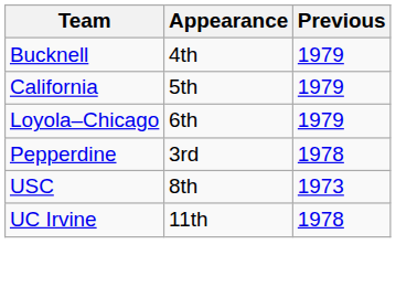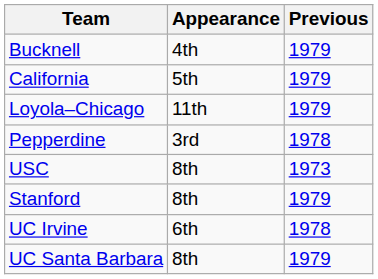 <table class="wikitable sortable">
 <tr>
 <th>Team</th>
 <th>Appearance</th>
 <th>Previous</th>
 </tr>
 <tr>
 <td><a href='#'>Bucknell</a></td>
 <td>4th</td>
 <td><a href='#'>1979</a></td>
 </tr>
 <tr>
 <td><a href='#'>California</a></td>
 <td>5th</td>
 <td><a href='#'>1979</a></td>
 </tr>
 <tr>
 <td><a href='#'>Loyola–Chicago</a></td>
-<td>6th</td>
+<td>11th</td>
 <td><a href='#'>1979</a></td>
 </tr>
 <tr>
 <td><a href='#'>Pepperdine</a></td>
 <td>3rd</td>
 <td><a href='#'>1978</a></td>
 </tr>
 <tr>
 <td><a href='#'>USC</a></td>
 <td>8th</td>
 <td><a href='#'>1973</a></td>
 </tr>
 <tr>
+<td><a href='#'>Stanford</a></td>
+<td>8th</td>
+<td><a href='#'>1979</a></td>
+</tr>
+<tr>
 <td><a href='#'>UC Irvine</a></td>
-<td>11th</td>
+<td>6th</td>
 <td><a href='#'>1978</a></td>
 </tr>
+<tr>
+<td><a href='#'>UC Santa Barbara</a></td>
+<td>8th</td>
+<td><a href='#'>1979</a></td>
+</tr>
 </table>
